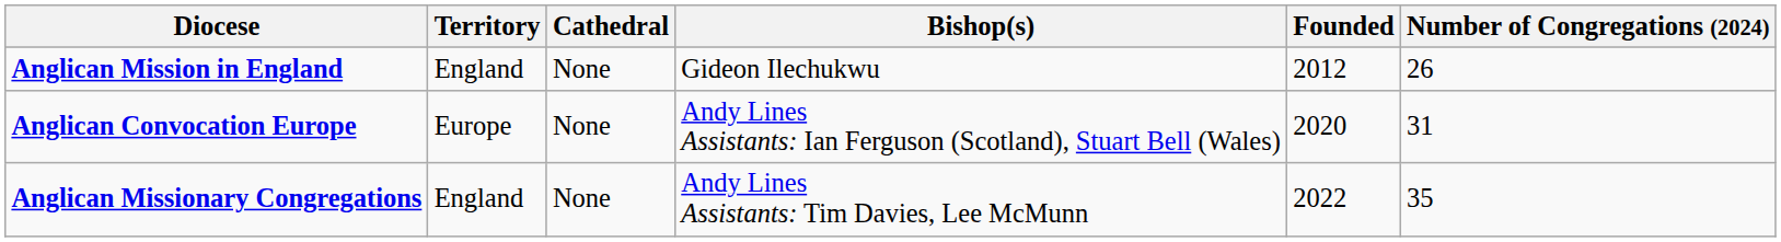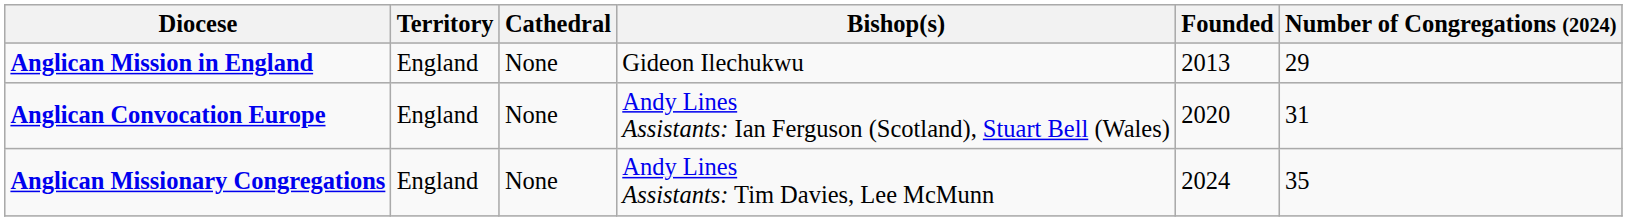 <table class="wikitable sortable">
 <tr>
 <th>Diocese</th>
 <th>Territory</th>
 <th>Cathedral</th>
 <th>Bishop(s)</th>
 <th>Founded</th>
 <th>Number of Congregations <small>(2024)</small></th>
 </tr>
 <tr>
 <td><strong><a href='#'>Anglican Mission in England</a></strong></td>
 <td>England</td>
 <td>None</td>
 <td>Gideon Ilechukwu</td>
-<td>2012</td>
-<td>26</td>
+<td>2013</td>
+<td>29</td>
 </tr>
 <tr>
 <td><strong><a href='#'>Anglican Convocation Europe</a></strong></td>
-<td>Europe</td>
+<td>England</td>
 <td>None</td>
 <td><a href='#'>Andy Lines</a><br><em>Assistants:</em> Ian Ferguson (Scotland), <a href='#'>Stuart Bell</a> (Wales)</td>
 <td>2020</td>
 <td>31</td>
 </tr>
 <tr>
 <td><strong><a href='#'>Anglican Missionary Congregations</a></strong></td>
 <td>England</td>
 <td>None</td>
 <td><a href='#'>Andy Lines</a><br><em>Assistants:</em> Tim Davies, Lee McMunn</td>
-<td>2022</td>
+<td>2024</td>
 <td>35</td>
 </tr>
 </table>
